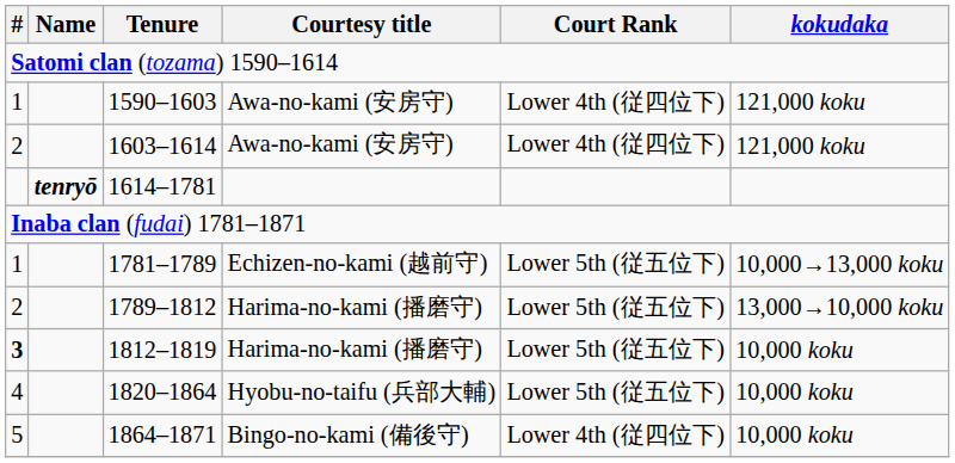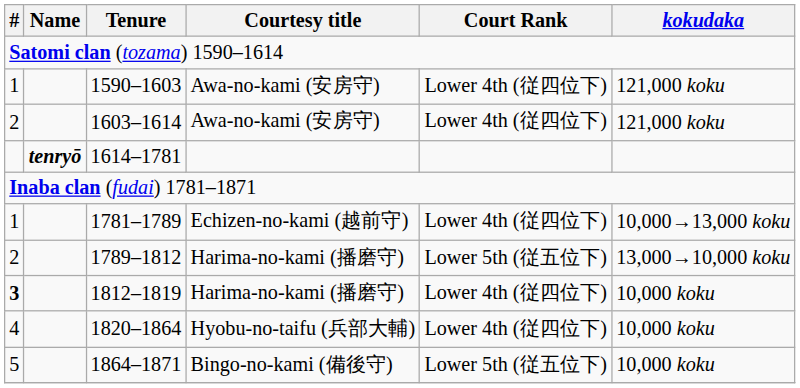 <table class=wikitable>
 <tr>
 <th>#</th>
 <th>Name</th>
 <th>Tenure</th>
 <th>Courtesy title</th>
 <th>Court Rank</th>
 <th><em><a href='#'>kokudaka</a></em></th>
 </tr>
 <tr>
 <td colspan=6> <strong><a href='#'>Satomi clan</a></strong> (<em><a href='#'>tozama</a></em>) 1590–1614</td>
 </tr>
 <tr>
 <td>1</td>
 <td></td>
 <td>1590–1603</td>
 <td>Awa-no-kami (安房守)</td>
 <td>Lower 4th (従四位下)</td>
 <td>121,000 <em>koku</em></td>
 </tr>
 <tr>
 <td>2</td>
 <td></td>
 <td>1603–1614</td>
 <td>Awa-no-kami (安房守)</td>
 <td>Lower 4th (従四位下)</td>
 <td>121,000 <em>koku</em></td>
 </tr>
 <tr>
 <td></td>
 <td><strong><em>tenryō</em></strong></td>
 <td>1614–1781</td>
 <td></td>
 <td></td>
 <td></td>
 </tr>
 <tr>
 <td colspan=6> <strong><a href='#'>Inaba clan</a></strong> (<em><a href='#'>fudai</a></em>) 1781–1871</td>
 </tr>
 <tr>
 <td>1</td>
 <td></td>
 <td>1781–1789</td>
 <td>Echizen-no-kami (越前守)</td>
-<td>Lower 5th (従五位下)</td>
+<td>Lower 4th (従四位下)</td>
 <td>10,000→13,000 <em>koku</em></td>
 </tr>
 <tr>
 <td>2</td>
 <td></td>
 <td>1789–1812</td>
 <td>Harima-no-kami (播磨守)</td>
 <td>Lower 5th (従五位下)</td>
 <td>13,000→10,000 <em>koku</em></td>
 </tr>
 <tr>
 <td><strong>3</strong></td>
 <td></td>
 <td>1812–1819</td>
 <td>Harima-no-kami (播磨守)</td>
-<td>Lower 5th (従五位下)</td>
+<td>Lower 4th (従四位下)</td>
 <td>10,000 <em>koku</em></td>
 </tr>
 <tr>
 <td>4</td>
 <td></td>
 <td>1820–1864</td>
 <td>Hyobu-no-taifu (兵部大輔)</td>
-<td>Lower 5th (従五位下)</td>
+<td>Lower 4th (従四位下)</td>
 <td>10,000 <em>koku</em></td>
 </tr>
 <tr>
 <td>5</td>
 <td></td>
 <td>1864–1871</td>
 <td>Bingo-no-kami (備後守)</td>
-<td>Lower 4th (従四位下)</td>
+<td>Lower 5th (従五位下)</td>
 <td>10,000  <em>koku</em></td>
 </tr>
 <tr>
 </tr>
 </table>
